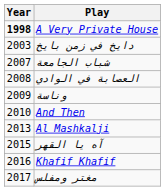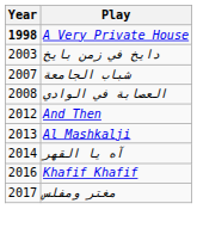 <table class="wikitable">
 <tr>
 <th>Year</th>
 <th>Play</th>
 </tr>
 <tr>
 <td><strong>1998</strong></td>
 <td><em><a href='#'>A Very Private House</a></em></td>
 </tr>
 <tr>
 <td>2003</td>
 <td><em>دايخ في زمن بايخ</em></td>
 </tr>
 <tr>
 <td>2007</td>
 <td><em>شباب الجامعة</em></td>
 </tr>
 <tr>
 <td>2008</td>
 <td><em>العصابة في الوادي</em></td>
 </tr>
 <tr>
-<td>2009</td>
-<td><em>وناسة</em></td>
-</tr>
-<tr>
-<td>2010</td>
+<td>2012</td>
 <td><em><a href='#'>And Then</a></em></td>
 </tr>
 <tr>
 <td>2013</td>
 <td><em><a href='#'>Al Mashkalji</a></em></td>
 </tr>
 <tr>
-<td>2015</td>
+<td>2014</td>
 <td><em>آه يا القهر</em></td>
 </tr>
 <tr>
 <td>2016</td>
 <td><em><a href='#'>Khafif Khafif</a></em></td>
 </tr>
 <tr>
 <td>2017</td>
 <td><em>مغتر ومفلس</em></td>
 </tr>
 </table>
